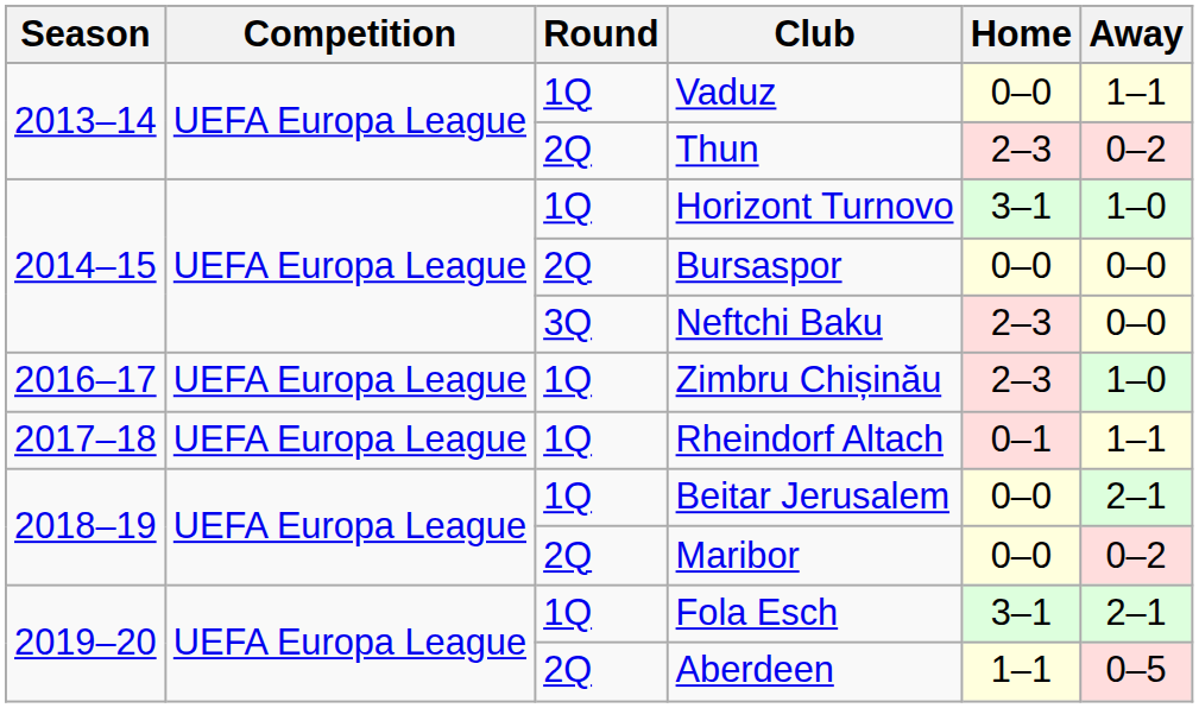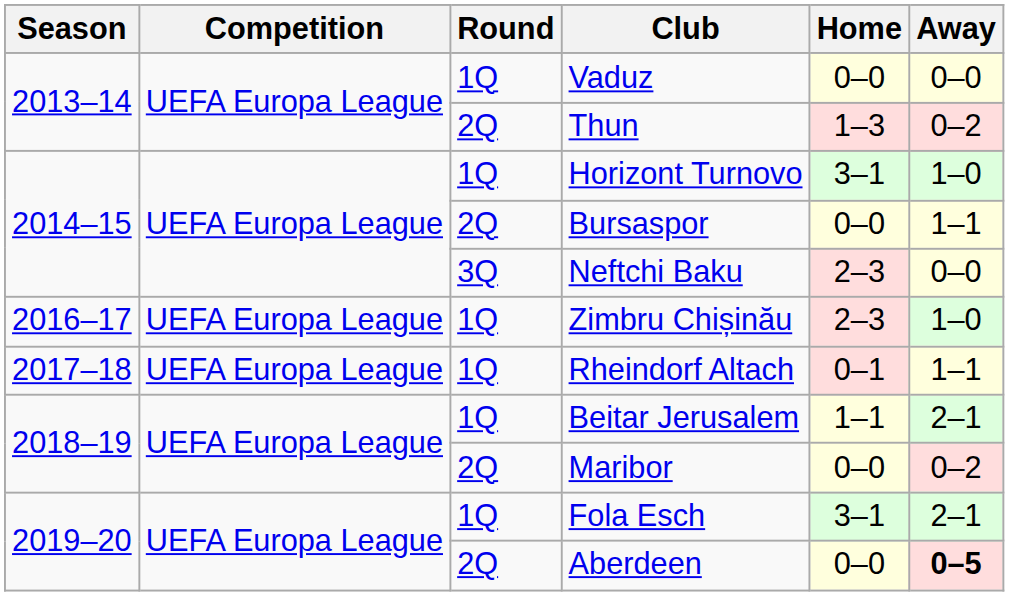 <table class="wikitable">
 <tr>
 <th>Season</th>
 <th>Competition</th>
 <th>Round</th>
 <th>Club</th>
 <th>Home</th>
 <th>Away</th>
 </tr>
 <tr>
 <td rowspan="2"><a href='#'>2013–14</a></td>
 <td rowspan="2"><a href='#'>UEFA Europa League</a></td>
 <td><a href='#'>1Q</a></td>
 <td> <a href='#'>Vaduz</a></td>
 <td bgcolor="#ffffdd" style="text-align:center;">0–0</td>
-<td bgcolor="#ffffdd" style="text-align:center;">1–1</td>
+<td bgcolor="#ffffdd" style="text-align:center;">0–0 </td>
 </tr>
 <tr>
 <td><a href='#'>2Q</a></td>
 <td> <a href='#'>Thun</a></td>
-<td bgcolor="#ffdddd" style="text-align:center;">2–3</td>
+<td bgcolor="#ffdddd" style="text-align:center;">1–3</td>
 <td bgcolor="#ffdddd" style="text-align:center;">0–2</td>
 </tr>
 <tr>
 <td rowspan="3"><a href='#'>2014–15</a></td>
 <td rowspan="3"><a href='#'>UEFA Europa League</a></td>
 <td><a href='#'>1Q</a></td>
 <td> <a href='#'>Horizont Turnovo</a></td>
 <td bgcolor="#ddffdd" style="text-align:center;">3–1</td>
 <td bgcolor="#ddffdd" style="text-align:center;">1–0</td>
 </tr>
 <tr>
 <td><a href='#'>2Q</a></td>
 <td> <a href='#'>Bursaspor</a></td>
 <td bgcolor="#ffffdd" style="text-align:center;">0–0</td>
-<td bgcolor="#ffffdd" style="text-align:center;">0–0 </td>
+<td bgcolor="#ffffdd" style="text-align:center;">1–1</td>
 </tr>
 <tr>
 <td><a href='#'>3Q</a></td>
 <td> <a href='#'>Neftchi Baku</a></td>
 <td bgcolor="#ffdddd" style="text-align:center;">2–3</td>
 <td bgcolor="#ffffdd" style="text-align:center;">0–0</td>
 </tr>
 <tr>
 <td><a href='#'>2016–17</a></td>
 <td><a href='#'>UEFA Europa League</a></td>
 <td><a href='#'>1Q</a></td>
 <td> <a href='#'>Zimbru Chișinău</a></td>
 <td bgcolor="#ffdddd" style="text-align:center;">2–3</td>
 <td bgcolor="#ddffdd" style="text-align:center;">1–0</td>
 </tr>
 <tr>
 <td><a href='#'>2017–18</a></td>
 <td><a href='#'>UEFA Europa League</a></td>
 <td><a href='#'>1Q</a></td>
 <td> <a href='#'>Rheindorf Altach</a></td>
 <td bgcolor="#ffdddd" style="text-align:center;">0–1</td>
 <td bgcolor="#ffffdd" style="text-align:center;">1–1</td>
 </tr>
 <tr>
 <td rowspan="2"><a href='#'>2018–19</a></td>
 <td rowspan="2"><a href='#'>UEFA Europa League</a></td>
 <td><a href='#'>1Q</a></td>
 <td> <a href='#'>Beitar Jerusalem</a></td>
-<td bgcolor="#ffffdd" style="text-align:center;">0–0</td>
+<td bgcolor="#ffffdd" style="text-align:center;">1–1</td>
 <td bgcolor="#ddffdd" style="text-align:center;">2–1</td>
 </tr>
 <tr>
 <td><a href='#'>2Q</a></td>
 <td> <a href='#'>Maribor</a></td>
 <td bgcolor="#ffffdd" style="text-align:center;">0–0</td>
 <td bgcolor="#ffdddd" style="text-align:center;">0–2</td>
 </tr>
 <tr>
 <td rowspan="2"><a href='#'>2019–20</a></td>
 <td rowspan="2"><a href='#'>UEFA Europa League</a></td>
 <td><a href='#'>1Q</a></td>
 <td> <a href='#'>Fola Esch</a></td>
 <td bgcolor="#ddffdd" style="text-align:center;">3–1</td>
 <td bgcolor="#ddffdd" style="text-align:center;">2–1</td>
 </tr>
 <tr>
 <td><a href='#'>2Q</a></td>
 <td> <a href='#'>Aberdeen</a></td>
-<td bgcolor="#ffffdd" style="text-align:center;">1–1</td>
-<td bgcolor="#ffdddd" style="text-align:center;">0–5</td>
+<td bgcolor="#ffffdd" style="text-align:center;">0–0</td>
+<td bgcolor="#ffdddd" style="text-align:center;"><strong>0–5</strong></td>
 </tr>
 </table>
